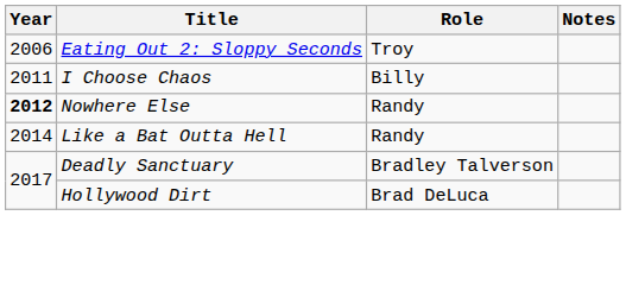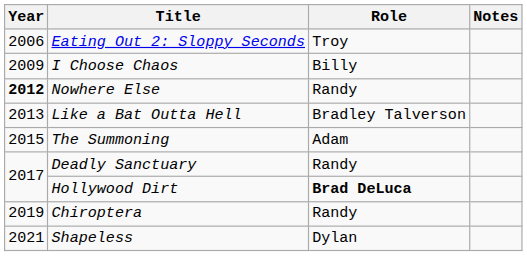 <table class="wikitable">
 <tr>
 <th>Year</th>
 <th>Title</th>
 <th>Role</th>
 <th>Notes</th>
 </tr>
 <tr>
 <td>2006</td>
 <td><em><a href='#'>Eating Out 2: Sloppy Seconds</a></em></td>
 <td>Troy</td>
 <td></td>
 </tr>
 <tr>
-<td>2011</td>
+<td>2009</td>
 <td><em>I Choose Chaos</em></td>
 <td>Billy</td>
 <td></td>
 </tr>
 <tr>
 <td><strong>2012</strong></td>
 <td><em>Nowhere Else</em></td>
 <td>Randy</td>
 <td></td>
 </tr>
 <tr>
-<td>2014</td>
+<td>2013</td>
 <td><em>Like a Bat Outta Hell</em></td>
-<td>Randy</td>
+<td>Bradley Talverson</td>
+<td></td>
+</tr>
+<tr>
+<td>2015</td>
+<td><em>The Summoning</em></td>
+<td>Adam</td>
 <td></td>
 </tr>
 <tr>
 <td rowspan="2">2017</td>
 <td><em>Deadly Sanctuary</em></td>
-<td>Bradley Talverson</td>
+<td>Randy</td>
 <td></td>
 </tr>
 <tr>
 <td><em>Hollywood Dirt</em></td>
-<td>Brad DeLuca</td>
+<td><strong>Brad DeLuca</strong></td>
+<td></td>
+</tr>
+<tr>
+<td>2019</td>
+<td><em>Chiroptera</em></td>
+<td>Randy</td>
+<td></td>
+</tr>
+<tr>
+<td>2021</td>
+<td><em>Shapeless</em></td>
+<td>Dylan</td>
 <td></td>
 </tr>
 </table>
